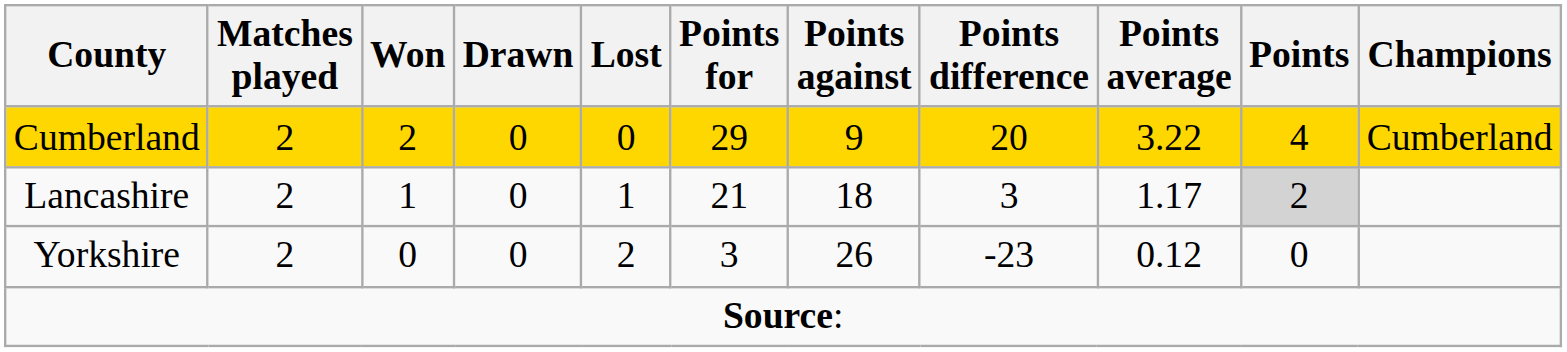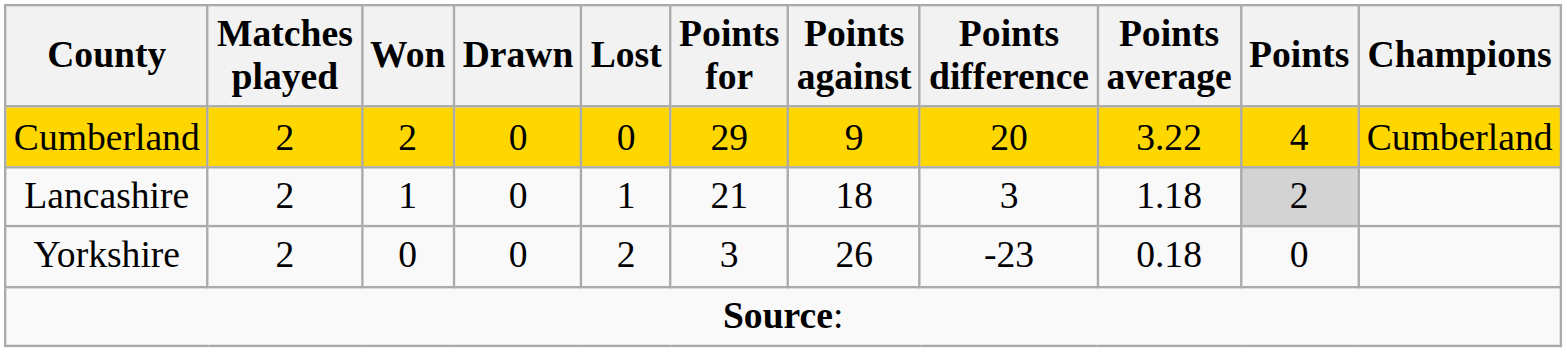 <table class="wikitable plainrowheaders" style="text-align: center; width: 60%">
 <tr>
 <th scope="col" style="width: 5%;">County</th>
 <th scope="col" style="width: 5%;">Matches played</th>
 <th scope="col" style="width: 5%;">Won</th>
 <th scope="col" style="width: 5%;">Drawn</th>
 <th scope="col" style="width: 5%;">Lost</th>
 <th scope="col" style="width: 5%;">Points for</th>
 <th scope="col" style="width: 5%;">Points against</th>
 <th scope="col" style="width: 5%;">Points difference</th>
 <th scope="col" style="width: 5%;">Points average</th>
 <th scope="col" style="width: 5%;">Points</th>
 <th scope="col" style="width: 15%;">Champions</th>
 </tr>
 <tr style="background: gold;">
 <td>Cumberland</td>
 <td>2</td>
 <td>2</td>
 <td>0</td>
 <td>0</td>
 <td>29</td>
 <td>9</td>
 <td>20</td>
 <td>3.22</td>
 <td>4</td>
 <td>Cumberland</td>
 </tr>
 <tr>
 <td>Lancashire</td>
 <td>2</td>
 <td>1</td>
 <td>0</td>
 <td>1</td>
 <td>21</td>
 <td>18</td>
 <td>3</td>
-<td>1.17</td>
+<td>1.18</td>
 <td style="background: lightgrey;">2</td>
 <td></td>
 </tr>
 <tr>
 <td>Yorkshire</td>
 <td>2</td>
 <td>0</td>
 <td>0</td>
 <td>2</td>
 <td>3</td>
 <td>26</td>
 <td>-23</td>
-<td>0.12</td>
+<td>0.18</td>
 <td>0</td>
 <td></td>
 </tr>
 <tr>
 <td colspan="11"><strong>Source</strong>:</td>
 </tr>
 </table>
